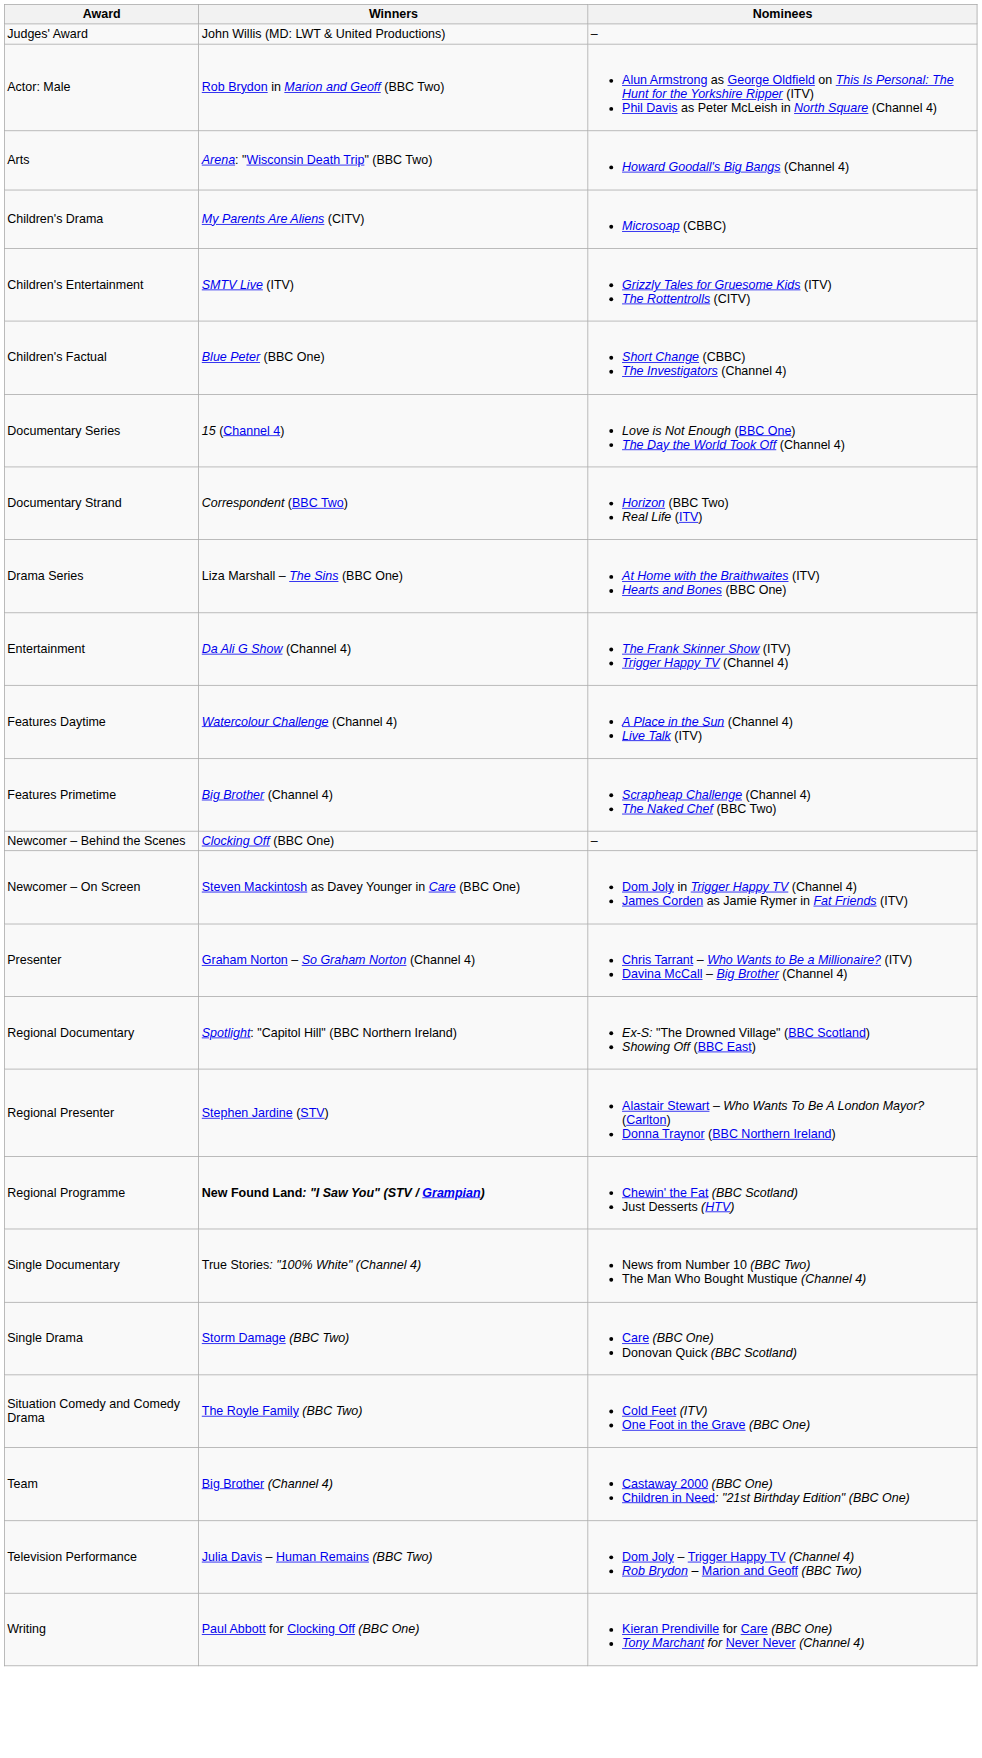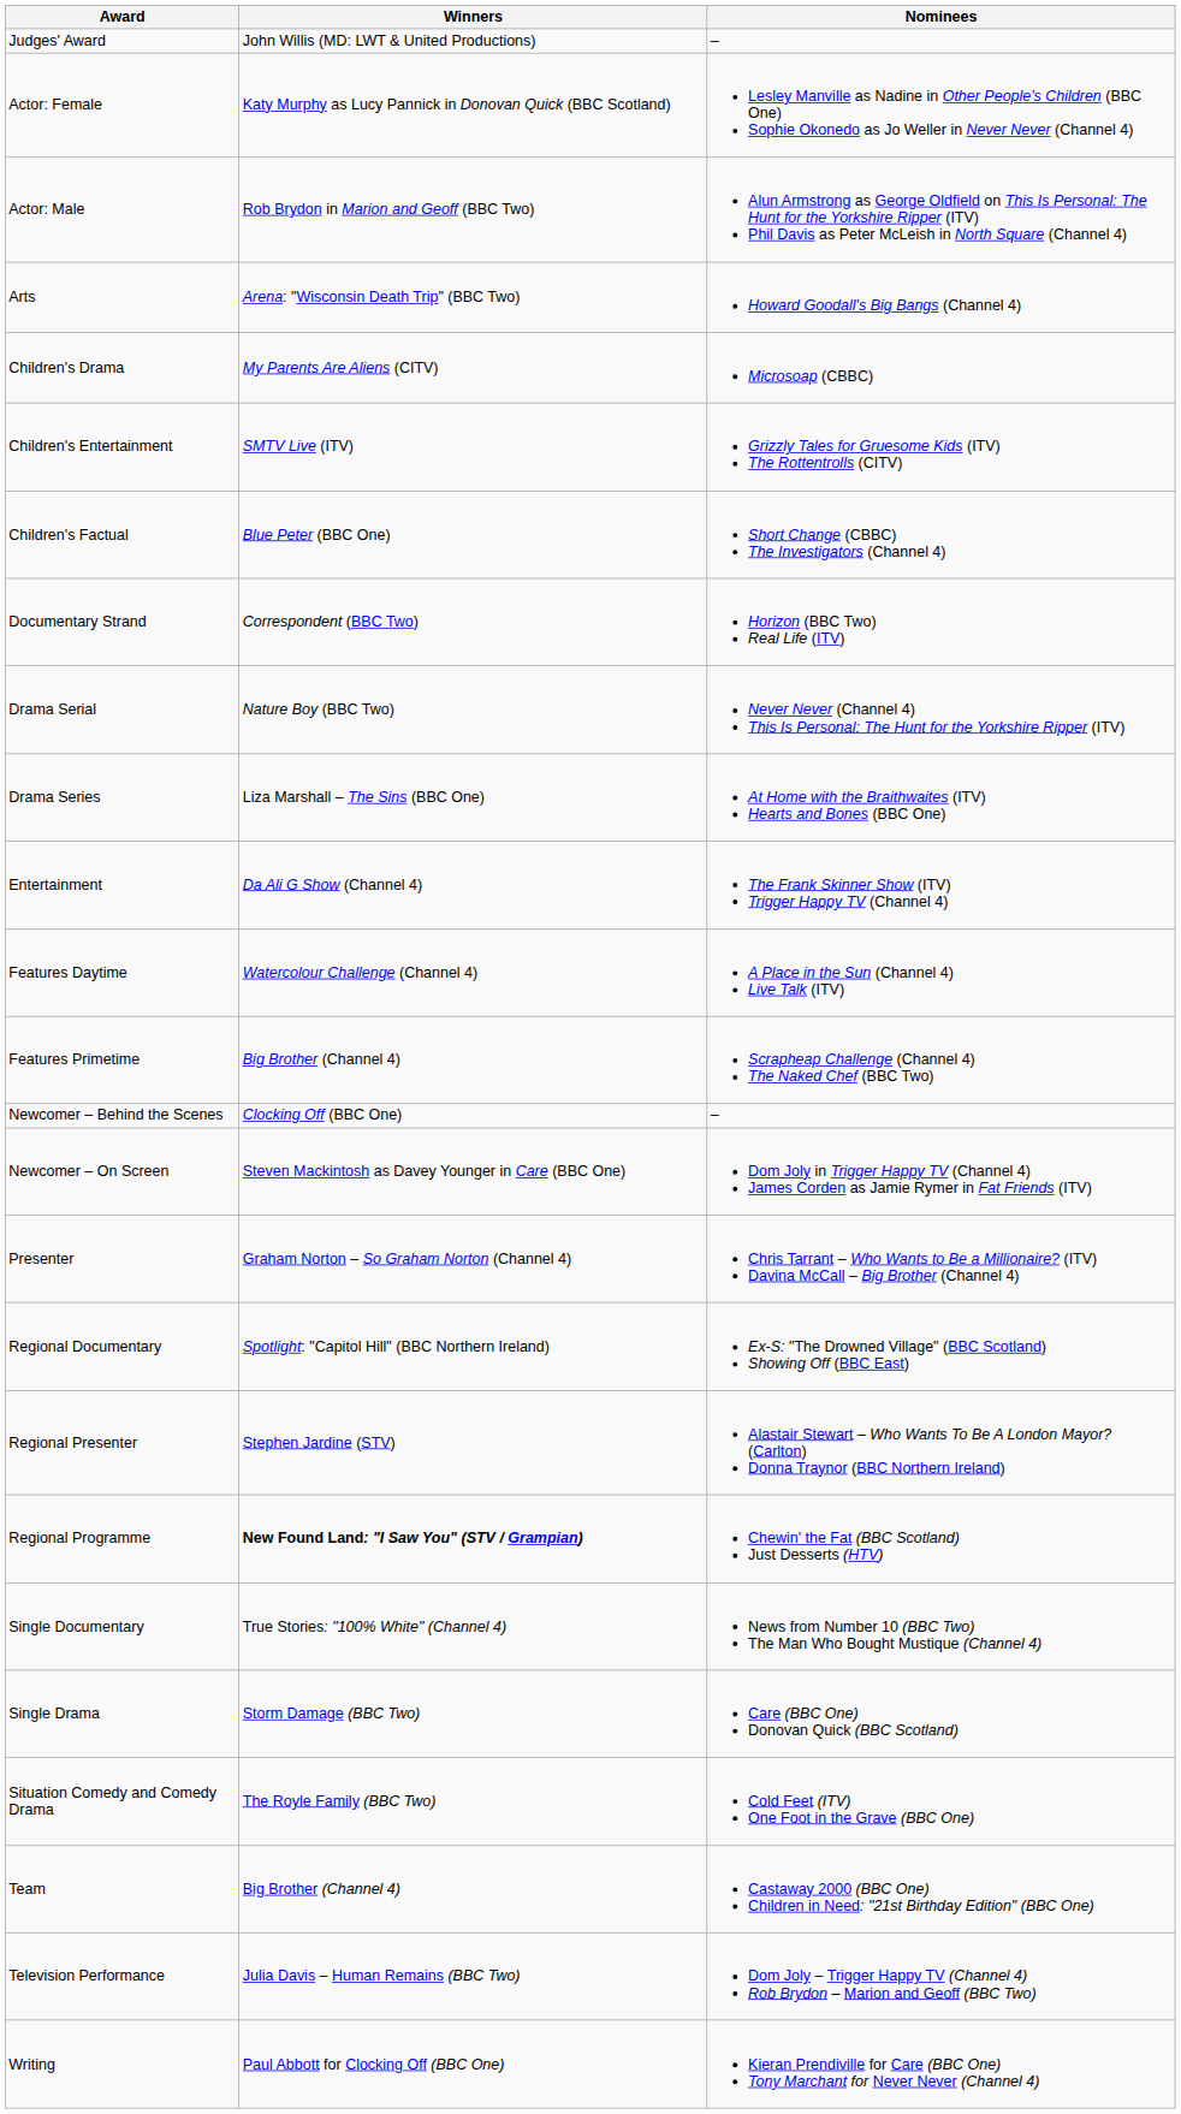 <table class="wikitable">
 <tr>
 <th width="20%">Award</th>
 <th width="40%">Winners</th>
 <th width="40%">Nominees</th>
 </tr>
 <tr>
 <td>Judges' Award</td>
 <td>John Willis (MD: LWT & United Productions)</td>
 <td>–</td>
+</tr>
+<tr>
+<td>Actor: Female</td>
+<td><a href='#'>Katy Murphy</a> as Lucy Pannick in <em>Donovan Quick</em> (BBC Scotland)</td>
+<td><br><ul><li><a href='#'>Lesley Manville</a> as Nadine in <em><a href='#'>Other People's Children</a></em> (BBC One)</li><li><a href='#'>Sophie Okonedo</a> as Jo Weller in <em><a href='#'>Never Never</a></em> (Channel 4)</li></ul></td>
 </tr>
 <tr>
 <td>Actor: Male</td>
 <td><a href='#'>Rob Brydon</a> in <em><a href='#'>Marion and Geoff</a></em> (BBC Two)</td>
 <td><br><ul><li><a href='#'>Alun Armstrong</a> as <a href='#'>George Oldfield</a> on <em><a href='#'>This Is Personal: The Hunt for the Yorkshire Ripper</a></em> (ITV)</li><li><a href='#'>Phil Davis</a> as Peter McLeish in <em><a href='#'>North Square</a></em> (Channel 4)</li></ul></td>
 </tr>
 <tr>
 <td>Arts</td>
 <td><em><a href='#'>Arena</a></em>: "<a href='#'>Wisconsin Death Trip</a>" (BBC Two)</td>
 <td><br><ul><li><em><a href='#'>Howard Goodall's Big Bangs</a></em> (Channel 4)</li></ul></td>
 </tr>
 <tr>
 <td>Children's Drama</td>
 <td><em><a href='#'>My Parents Are Aliens</a></em> (CITV)</td>
 <td><br><ul><li><em><a href='#'>Microsoap</a></em> (CBBC)</li></ul></td>
 </tr>
 <tr>
 <td>Children's Entertainment</td>
 <td><em><a href='#'>SMTV Live</a></em> (ITV)</td>
 <td><br><ul><li><em><a href='#'>Grizzly Tales for Gruesome Kids</a></em> (ITV)</li><li><em><a href='#'>The Rottentrolls</a></em> (CITV)</li></ul></td>
 </tr>
 <tr>
 <td>Children's Factual</td>
 <td><em><a href='#'>Blue Peter</a></em> (BBC One)</td>
 <td><br><ul><li><em><a href='#'>Short Change</a></em> (CBBC)</li><li><em><a href='#'>The Investigators</a></em> (Channel 4)</li></ul></td>
 </tr>
 <tr>
-<td>Documentary Series</td>
-<td><em>15</em> (<a href='#'>Channel 4</a>)</td>
-<td><br><ul><li><em>Love is Not Enough</em> (<a href='#'>BBC One</a>)</li><li><em><a href='#'>The Day the World Took Off</a></em> (Channel 4)</li></ul></td>
-</tr>
-<tr>
 <td>Documentary Strand</td>
 <td><em>Correspondent</em> (<a href='#'>BBC Two</a>)</td>
 <td><br><ul><li><em><a href='#'>Horizon</a></em> (BBC Two)</li><li><em>Real Life</em> (<a href='#'>ITV</a>)</li></ul></td>
+</tr>
+<tr>
+<td>Drama Serial</td>
+<td><em>Nature Boy</em> (BBC Two)</td>
+<td><br><ul><li><em><a href='#'>Never Never</a></em> (Channel 4)</li><li><em><a href='#'>This Is Personal: The Hunt for the Yorkshire Ripper</a></em> (ITV)</li></ul></td>
 </tr>
 <tr>
 <td>Drama Series</td>
 <td>Liza Marshall – <em><a href='#'>The Sins</a></em> (BBC One)</td>
 <td><br><ul><li><em><a href='#'>At Home with the Braithwaites</a></em> (ITV)</li><li><em><a href='#'>Hearts and Bones</a></em> (BBC One)</li></ul></td>
 </tr>
 <tr>
 <td>Entertainment</td>
 <td><em><a href='#'>Da Ali G Show</a></em> (Channel 4)</td>
 <td><br><ul><li><em><a href='#'>The Frank Skinner Show</a></em> (ITV)</li><li><em><a href='#'>Trigger Happy TV</a></em> (Channel 4)</li></ul></td>
 </tr>
 <tr>
 <td>Features Daytime</td>
 <td><em><a href='#'>Watercolour Challenge</a></em> (Channel 4)</td>
 <td><br><ul><li><em><a href='#'>A Place in the Sun</a></em> (Channel 4)</li><li><em><a href='#'>Live Talk</a></em> (ITV)</li></ul></td>
 </tr>
 <tr>
 <td>Features Primetime</td>
 <td><em><a href='#'>Big Brother</a></em> (Channel 4)</td>
 <td><br><ul><li><em><a href='#'>Scrapheap Challenge</a></em> (Channel 4)</li><li><em><a href='#'>The Naked Chef</a></em> (BBC Two)</li></ul></td>
 </tr>
 <tr>
 <td>Newcomer – Behind the Scenes</td>
 <td><em><a href='#'>Clocking Off</a></em> (BBC One)</td>
 <td>–</td>
 </tr>
 <tr>
 <td>Newcomer – On Screen</td>
 <td><a href='#'>Steven Mackintosh</a> as Davey Younger in <em><a href='#'>Care</a></em> (BBC One)</td>
 <td><br><ul><li><a href='#'>Dom Joly</a> in <em><a href='#'>Trigger Happy TV</a></em> (Channel 4)</li><li><a href='#'>James Corden</a> as Jamie Rymer in <em><a href='#'>Fat Friends</a></em> (ITV)</li></ul></td>
 </tr>
 <tr>
 <td>Presenter</td>
 <td><a href='#'>Graham Norton</a> – <em><a href='#'>So Graham Norton</a></em> (Channel 4)</td>
 <td><br><ul><li><a href='#'>Chris Tarrant</a> – <em><a href='#'>Who Wants to Be a Millionaire?</a></em> (ITV)</li><li><a href='#'>Davina McCall</a> – <em><a href='#'>Big Brother</a></em> (Channel 4)</li></ul></td>
 </tr>
 <tr>
 <td>Regional Documentary</td>
 <td><em><a href='#'>Spotlight</a></em>: "Capitol Hill" (BBC Northern Ireland)</td>
 <td><br><ul><li><em>Ex-S:</em> "The Drowned Village" (<a href='#'>BBC Scotland</a>)</li><li><em>Showing Off</em> (<a href='#'>BBC East</a>)</li></ul></td>
 </tr>
 <tr>
 <td>Regional Presenter</td>
 <td><a href='#'>Stephen Jardine</a> (<a href='#'>STV</a>)</td>
 <td><br><ul><li><a href='#'>Alastair Stewart</a> – <em>Who Wants To Be A London Mayor?</em> (<a href='#'>Carlton</a>)</li><li><a href='#'>Donna Traynor</a> (<a href='#'>BBC Northern Ireland</a>)</li></ul></td>
 </tr>
 <tr>
 <td>Regional Programme</td>
 <td><strong>New Found Land<em>: "I Saw You" (STV / <a href='#'>Grampian</a>)</td>
 <td><br><ul><li></em><a href='#'>Chewin' the Fat</a><em> (BBC Scotland)</li><li></em>Just Desserts<em> (<a href='#'>HTV</a>)</li></ul></td>
 </tr>
 <tr>
 <td>Single Documentary</td>
 <td></em>True Stories<em>: "100% White" (Channel 4)</td>
 <td><br><ul><li></em>News from Number 10<em> (BBC Two)</li><li></em>The Man Who Bought Mustique<em> (Channel 4)</li></ul></td>
 </tr>
 <tr>
 <td>Single Drama</td>
 <td></em><a href='#'>Storm Damage</a><em> (BBC Two)</td>
 <td><br><ul><li></em><a href='#'>Care</a><em> (BBC One)</li><li></em>Donovan Quick<em> (BBC Scotland)</li></ul></td>
 </tr>
 <tr>
 <td>Situation Comedy and Comedy Drama</td>
 <td></em><a href='#'>The Royle Family</a><em> (BBC Two)</td>
 <td><br><ul><li></em><a href='#'>Cold Feet</a><em> (ITV)</li><li></em><a href='#'>One Foot in the Grave</a><em> (BBC One)</li></ul></td>
 </tr>
 <tr>
 <td>Team</td>
 <td></em><a href='#'>Big Brother</a><em> (Channel 4)</td>
 <td><br><ul><li></em><a href='#'>Castaway 2000</a><em> (BBC One)</li><li></em><a href='#'>Children in Need</a><em>: "21st Birthday Edition" (BBC One)</li></ul></td>
 </tr>
 <tr>
 <td>Television Performance</td>
 <td><a href='#'>Julia Davis</a> – </em><a href='#'>Human Remains</a><em> (BBC Two)</td>
 <td><br><ul><li><a href='#'>Dom Joly</a> – </em><a href='#'>Trigger Happy TV</a><em> (Channel 4)</li><li><a href='#'>Rob Brydon</a> – </em><a href='#'>Marion and Geoff</a><em> (BBC Two)</li></ul></td>
 </tr>
 <tr>
 <td>Writing</td>
 <td><a href='#'>Paul Abbott</a> for </em><a href='#'>Clocking Off</a><em> (BBC One)</td>
 <td><br><ul><li><a href='#'>Kieran Prendiville</a> for </em><a href='#'>Care</a><em> (BBC One)</li><li><a href='#'>Tony Marchant</a> for </em><a href='#'>Never Never</a><em> (Channel 4)</li></ul></td>
 </tr>
 </table>
